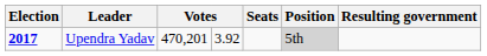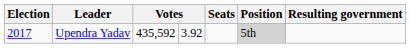 <table class="wikitable">
 <tr>
 <th>Election</th>
 <th>Leader</th>
 <th colspan="2">Votes</th>
 <th>Seats</th>
 <th>Position</th>
 <th>Resulting government</th>
 </tr>
 <tr>
-<td><strong><a href='#'>2017</a></strong></td>
+<td><a href='#'>2017</a></td>
 <td><a href='#'>Upendra Yadav</a></td>
-<td>470,201</td>
+<td>435,592</td>
 <td>3.92</td>
 <td style="text-align:center;"></td>
 <td style="background: lightgrey;">5th</td>
 <td></td>
 </tr>
 </table>
